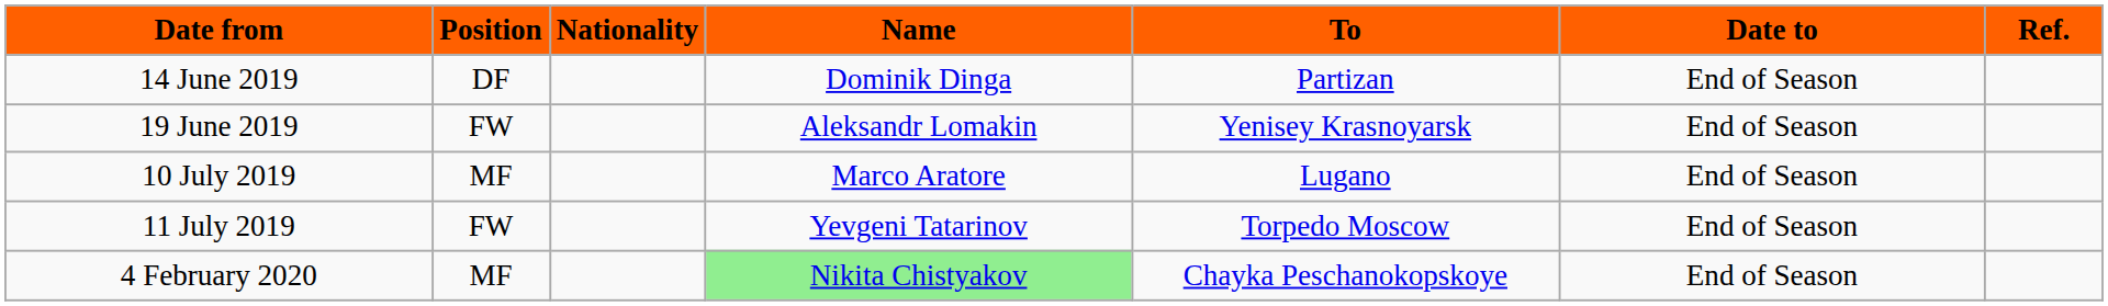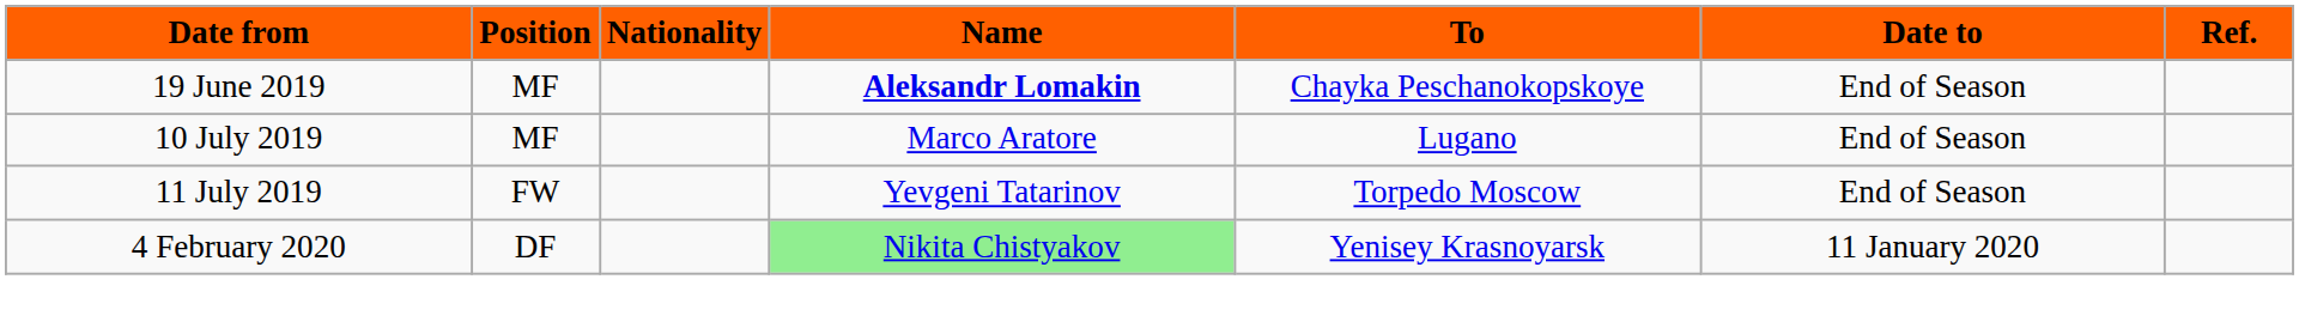 <table class="wikitable" style="text-align:center; font-size:90%; ">
 <tr>
 <th style="background:#FF6000; color:black; width:200px;">Date from</th>
 <th style="background:#FF6000; color:black; width:50px;">Position</th>
 <th style="background:#FF6000; color:black; width:50px;">Nationality</th>
 <th style="background:#FF6000; color:black; width:200px;">Name</th>
 <th style="background:#FF6000; color:black; width:200px;">To</th>
 <th style="background:#FF6000; color:black; width:200px;">Date to</th>
 <th style="background:#FF6000; color:black; width:50px;">Ref.</th>
 </tr>
 <tr>
-<td>14 June 2019</td>
-<td>DF</td>
+<td>19 June 2019</td>
+<td>MF</td>
 <td></td>
-<td><a href='#'>Dominik Dinga</a></td>
-<td><a href='#'>Partizan</a></td>
-<td>End of Season</td>
-<td></td>
-</tr>
-<tr>
-<td>19 June 2019</td>
-<td>FW</td>
-<td></td>
-<td><a href='#'>Aleksandr Lomakin</a></td>
-<td><a href='#'>Yenisey Krasnoyarsk</a></td>
+<td><strong><a href='#'>Aleksandr Lomakin</a></strong></td>
+<td><a href='#'>Chayka Peschanokopskoye</a></td>
 <td>End of Season</td>
 <td></td>
 </tr>
 <tr>
 <td>10 July 2019</td>
 <td>MF</td>
 <td></td>
 <td><a href='#'>Marco Aratore</a></td>
 <td><a href='#'>Lugano</a></td>
 <td>End of Season</td>
 <td></td>
 </tr>
 <tr>
 <td>11 July 2019</td>
 <td>FW</td>
 <td></td>
 <td><a href='#'>Yevgeni Tatarinov</a></td>
 <td><a href='#'>Torpedo Moscow</a></td>
 <td>End of Season</td>
 <td></td>
 </tr>
 <tr>
 <td>4 February 2020</td>
-<td>MF</td>
+<td>DF</td>
 <td></td>
 <td style="background: lightgreen;"><a href='#'>Nikita Chistyakov</a></td>
-<td><a href='#'>Chayka Peschanokopskoye</a></td>
-<td>End of Season</td>
+<td><a href='#'>Yenisey Krasnoyarsk</a></td>
+<td>11 January 2020</td>
 <td></td>
 </tr>
 </table>
